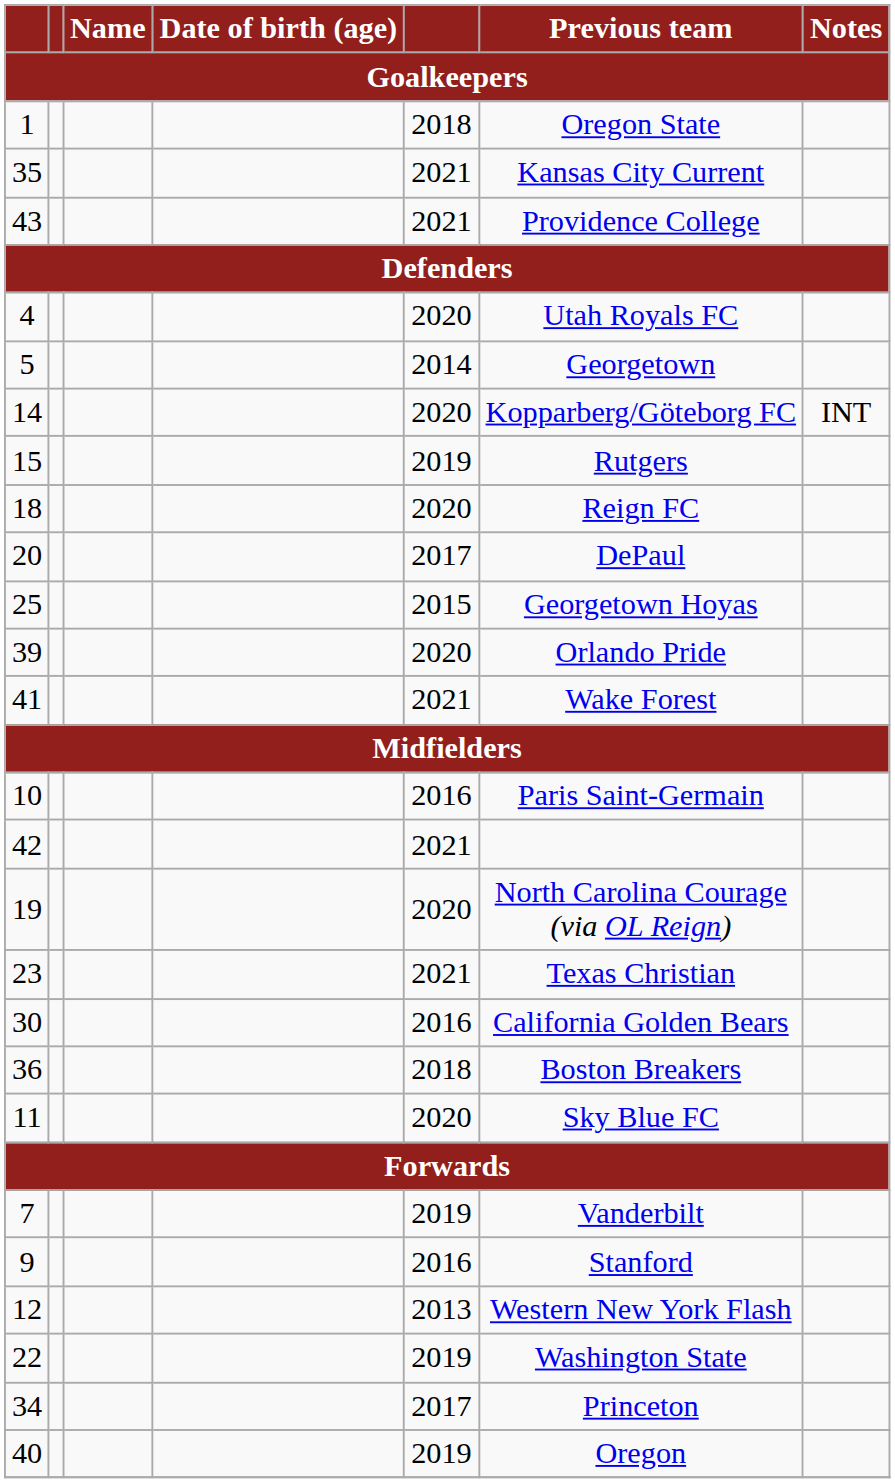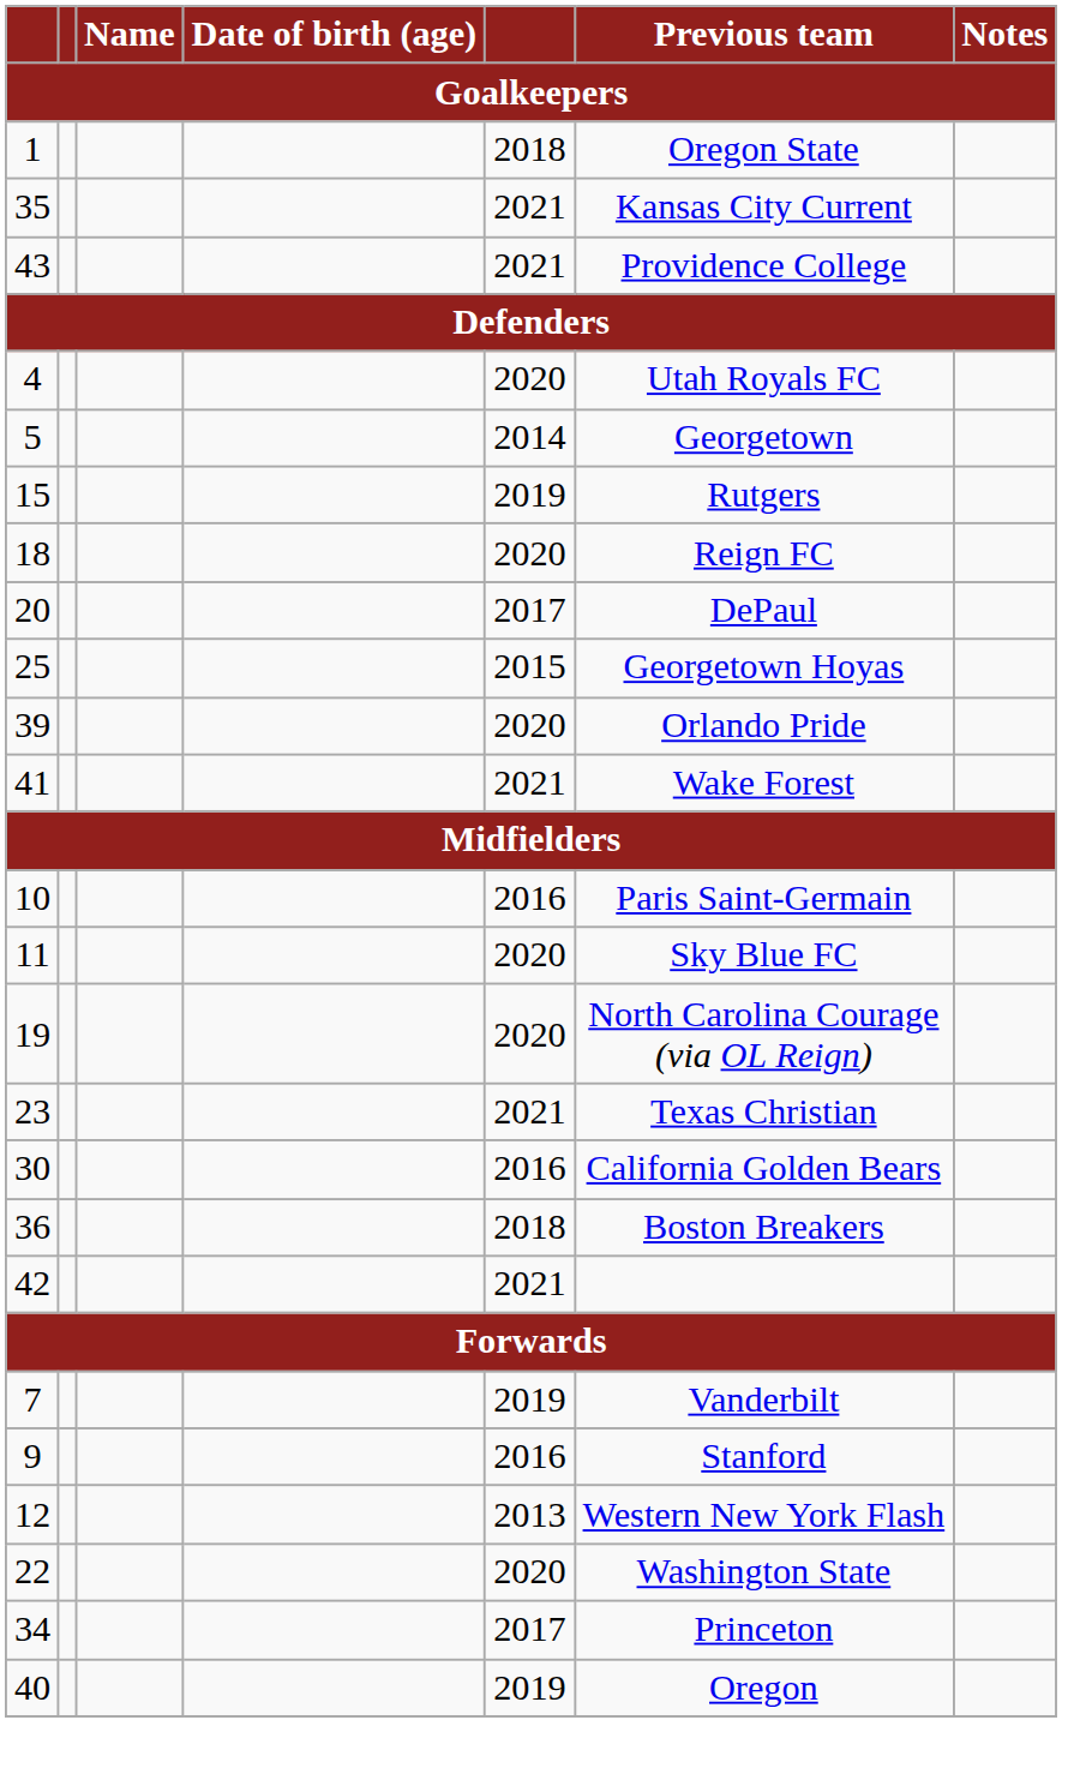 <table class="wikitable sortable" style="text-align:center;">
 <tr>
 <th style="background:#921f1c; color:#fff; text-align:center;"></th>
 <th style="background:#921f1c; color:#fff; text-align:center;"></th>
 <th style="background:#921f1c; color:#fff; text-align:center;">Name</th>
 <th style="background:#921f1c; color:#fff; text-align:center;">Date of birth (age)</th>
 <th style="background:#921f1c; color:#fff; text-align:center;"></th>
 <th style="background:#921f1c; color:#fff; text-align:center;">Previous team</th>
 <th style="background:#921f1c; color:#fff; text-align:center;">Notes</th>
 </tr>
 <tr>
 <th colspan="7" style="background:#921f1c; color:#fff; text-align:center;" data-sort-value="zzGoalkeepers">Goalkeepers</th>
 </tr>
 <tr>
 <td>1</td>
 <td></td>
 <td></td>
 <td></td>
 <td>2018</td>
 <td> <a href='#'>Oregon State</a></td>
 <td></td>
 </tr>
 <tr>
 <td>35</td>
 <td></td>
 <td></td>
 <td></td>
 <td>2021</td>
 <td> <a href='#'>Kansas City Current</a></td>
 <td></td>
 </tr>
 <tr>
 <td>43</td>
 <td></td>
 <td></td>
 <td></td>
 <td>2021</td>
 <td> <a href='#'>Providence College</a></td>
 <td></td>
 </tr>
 <tr>
 <th colspan="7" style="background:#921f1c; color:#fff; text-align:center;" data-sort-value="zzDefenders">Defenders</th>
 </tr>
 <tr>
 <td>4</td>
 <td></td>
 <td></td>
 <td></td>
 <td>2020</td>
 <td> <a href='#'>Utah Royals FC</a></td>
 <td></td>
 </tr>
 <tr>
 <td>5</td>
 <td></td>
 <td></td>
 <td></td>
 <td>2014</td>
 <td> <a href='#'>Georgetown</a></td>
 <td></td>
-</tr>
-<tr>
-<td>14</td>
-<td></td>
-<td></td>
-<td></td>
-<td>2020</td>
-<td> <a href='#'>Kopparberg/Göteborg FC</a></td>
-<td>INT</td>
 </tr>
 <tr>
 <td>15</td>
 <td></td>
 <td></td>
 <td></td>
 <td>2019</td>
 <td> <a href='#'>Rutgers</a></td>
 <td></td>
 </tr>
 <tr>
 <td>18</td>
 <td></td>
 <td></td>
 <td></td>
 <td>2020</td>
 <td> <a href='#'>Reign FC</a></td>
 <td></td>
 </tr>
 <tr>
 <td>20</td>
 <td></td>
 <td></td>
 <td></td>
 <td>2017</td>
 <td> <a href='#'>DePaul</a></td>
 <td></td>
 </tr>
 <tr>
 <td>25</td>
 <td></td>
 <td></td>
 <td></td>
 <td>2015</td>
 <td> <a href='#'>Georgetown Hoyas</a></td>
 <td></td>
 </tr>
 <tr>
 <td>39</td>
 <td></td>
 <td></td>
 <td></td>
 <td>2020</td>
 <td> <a href='#'>Orlando Pride</a></td>
 <td></td>
 </tr>
 <tr>
 <td>41</td>
 <td></td>
 <td></td>
 <td></td>
 <td>2021</td>
 <td> <a href='#'>Wake Forest</a></td>
 <td></td>
 </tr>
 <tr>
 <th colspan="7" style="background:#921f1c; color:#fff; text-align:center;" data-sort-value="zzMidfielders">Midfielders</th>
 </tr>
 <tr>
 <td>10</td>
 <td></td>
 <td></td>
 <td></td>
 <td>2016</td>
 <td> <a href='#'>Paris Saint-Germain</a></td>
 <td></td>
 </tr>
 <tr>
-<td>42</td>
+<td>11</td>
 <td></td>
 <td></td>
 <td></td>
-<td>2021</td>
-<td></td>
+<td>2020</td>
+<td> <a href='#'>Sky Blue FC</a></td>
 <td></td>
 </tr>
 <tr>
 <td>19</td>
 <td></td>
 <td></td>
 <td></td>
 <td>2020</td>
 <td> <a href='#'>North Carolina Courage</a><br><em>(via  <a href='#'>OL Reign</a>)</em></td>
 <td></td>
 </tr>
 <tr>
 <td>23</td>
 <td></td>
 <td></td>
 <td></td>
 <td>2021</td>
 <td> <a href='#'>Texas Christian</a></td>
 <td></td>
 </tr>
 <tr>
 <td>30</td>
 <td></td>
 <td></td>
 <td></td>
 <td>2016</td>
 <td> <a href='#'>California Golden Bears</a></td>
 <td></td>
 </tr>
 <tr>
 <td>36</td>
 <td></td>
 <td></td>
 <td></td>
 <td>2018</td>
 <td> <a href='#'>Boston Breakers</a></td>
 <td></td>
 </tr>
 <tr>
-<td>11</td>
+<td>42</td>
 <td></td>
 <td></td>
 <td></td>
-<td>2020</td>
-<td> <a href='#'>Sky Blue FC</a></td>
+<td>2021</td>
+<td></td>
 <td></td>
 </tr>
 <tr>
 <th colspan="7" style="background:#921f1c; color:#fff; text-align:center;" data-sort-value="zzForwards">Forwards</th>
 </tr>
 <tr>
 <td>7</td>
 <td></td>
 <td></td>
 <td></td>
 <td>2019</td>
 <td> <a href='#'>Vanderbilt</a></td>
 <td></td>
 </tr>
 <tr>
 <td>9</td>
 <td></td>
 <td></td>
 <td></td>
 <td>2016</td>
 <td> <a href='#'>Stanford</a></td>
 <td></td>
 </tr>
 <tr>
 <td>12</td>
 <td></td>
 <td></td>
 <td></td>
 <td>2013</td>
 <td> <a href='#'>Western New York Flash</a></td>
 <td></td>
 </tr>
 <tr>
 <td>22</td>
 <td></td>
 <td></td>
 <td></td>
-<td>2019</td>
+<td>2020</td>
 <td> <a href='#'>Washington State</a></td>
 <td></td>
 </tr>
 <tr>
 <td>34</td>
 <td></td>
 <td></td>
 <td></td>
 <td>2017</td>
 <td> <a href='#'>Princeton</a></td>
 <td></td>
 </tr>
 <tr>
 <td>40</td>
 <td></td>
 <td></td>
 <td></td>
 <td>2019</td>
 <td> <a href='#'>Oregon</a></td>
 <td></td>
 </tr>
 <tr>
 </tr>
 </table>
